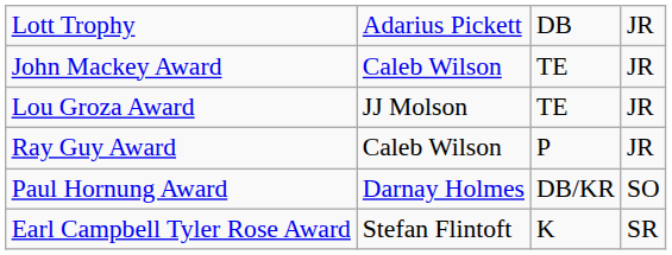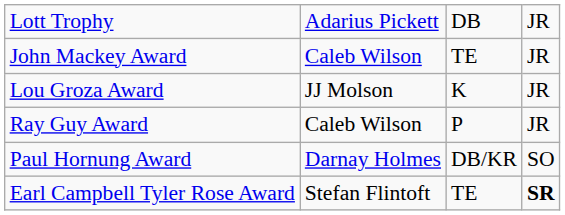 <table class="wikitable">
 <tr>
 <td><a href='#'>Lott Trophy</a></td>
 <td><a href='#'>Adarius Pickett</a></td>
 <td>DB</td>
 <td>JR</td>
 </tr>
 <tr>
 <td><a href='#'>John Mackey Award</a></td>
 <td><a href='#'>Caleb Wilson</a></td>
 <td>TE</td>
 <td>JR</td>
 </tr>
 <tr>
 <td><a href='#'>Lou Groza Award</a></td>
 <td>JJ Molson</td>
-<td>TE</td>
+<td>K</td>
 <td>JR</td>
 </tr>
 <tr>
 <td><a href='#'>Ray Guy Award</a></td>
 <td>Caleb Wilson</td>
 <td>P</td>
 <td>JR</td>
 </tr>
 <tr>
 <td><a href='#'>Paul Hornung Award</a></td>
 <td><a href='#'>Darnay Holmes</a></td>
 <td>DB/KR</td>
 <td>SO</td>
 </tr>
 <tr>
 <td><a href='#'>Earl Campbell Tyler Rose Award</a></td>
 <td>Stefan Flintoft</td>
-<td>K</td>
-<td>SR</td>
+<td>TE</td>
+<td><strong>SR</strong></td>
 </tr>
 </table>
